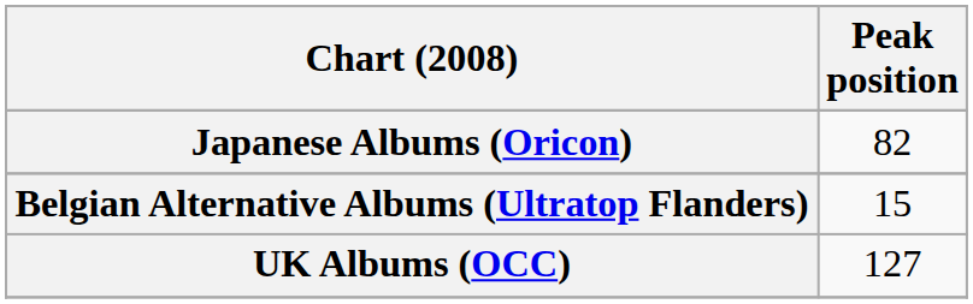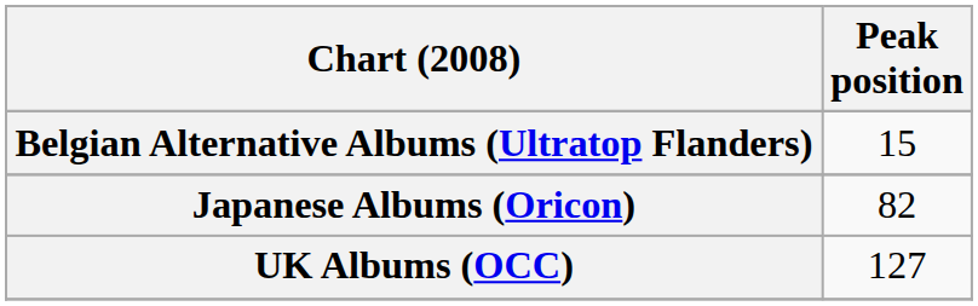 <table class="wikitable plainrowheaders sortable">
 <tr>
 <th scope="col">Chart (2008)</th>
 <th scope="col">Peak<br>position</th>
 </tr>
 <tr>
 </tr>
 <tr>
-<th scope="row">Japanese Albums (<a href='#'>Oricon</a>)</th>
-<td align=center>82</td>
+<th scope="row">Belgian Alternative Albums (<a href='#'>Ultratop</a> Flanders)</th>
+<td align=center>15</td>
 </tr>
 <tr>
 </tr>
 <tr>
 </tr>
 <tr>
 </tr>
 <tr>
-<th scope="row">Belgian Alternative Albums (<a href='#'>Ultratop</a> Flanders)</th>
-<td align=center>15</td>
+<th scope="row">Japanese Albums (<a href='#'>Oricon</a>)</th>
+<td align=center>82</td>
 </tr>
 <tr>
 <th scope="row">UK Albums (<a href='#'>OCC</a>)</th>
 <td align=center>127</td>
 </tr>
 <tr>
 </tr>
 <tr>
 </tr>
 <tr>
 </tr>
 </table>
